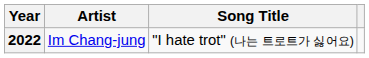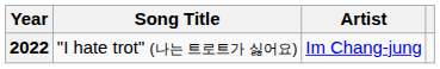 <table class="wikitable sortable plainrowheaders">
 <tr>
 <th scope="col">Year</th>
+<th scope="col">Song Title</th>
 <th scope="col">Artist</th>
-<th scope="col">Song Title</th>
 <th scope="col" class="unsortable"></th>
 </tr>
 <tr>
 <th scope="row">2022</th>
+<td>"I hate trot" <small>(나는 트로트가 싫어요)</small></td>
 <td><a href='#'>Im Chang-jung</a></td>
-<td>"I hate trot" <small>(나는 트로트가 싫어요)</small></td>
 <td></td>
 </tr>
 </table>
